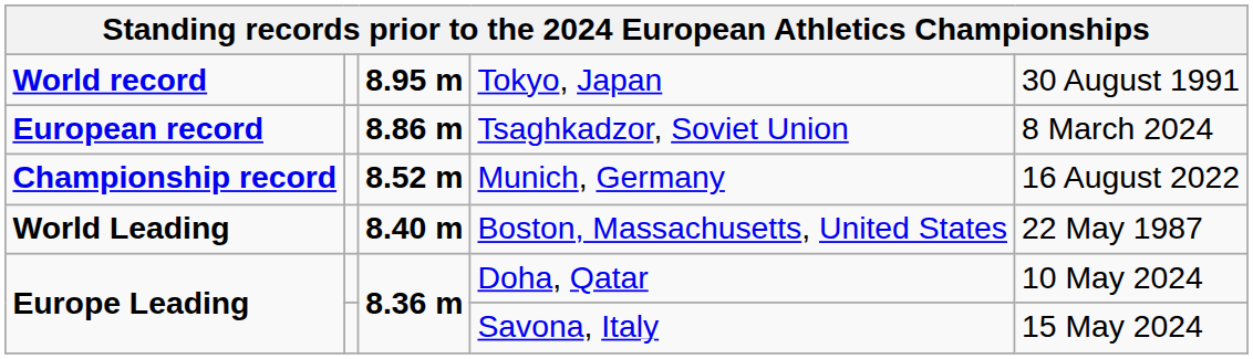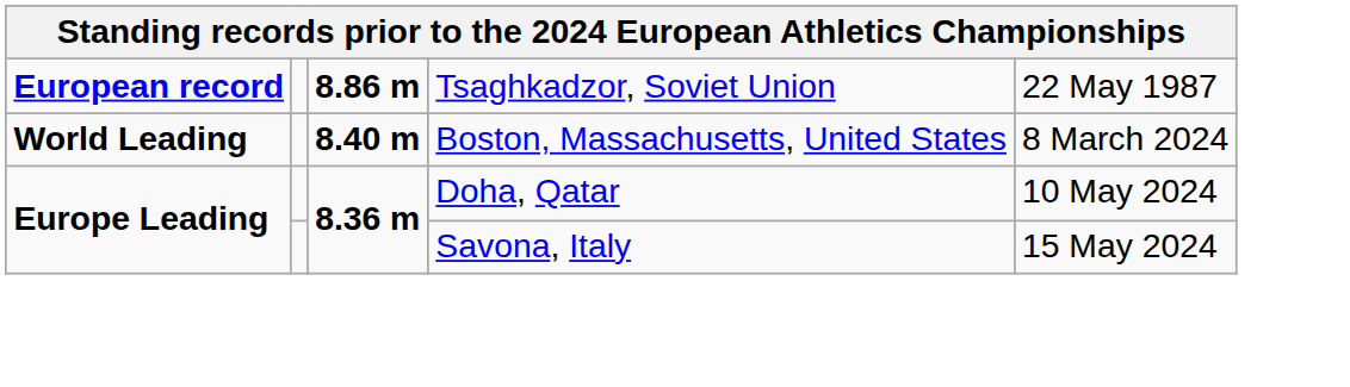 <table class="wikitable">
 <tr>
 <th colspan="5">Standing records prior to the 2024 European Athletics Championships</th>
-</tr>
-<tr>
-<td><strong><a href='#'>World record</a></strong></td>
-<td></td>
-<td><strong>8.95 m</strong></td>
-<td><a href='#'>Tokyo</a>, <a href='#'>Japan</a></td>
-<td>30 August 1991</td>
 </tr>
 <tr>
 <td><strong><a href='#'>European record</a></strong></td>
 <td></td>
 <td><strong>8.86 m</strong></td>
 <td><a href='#'>Tsaghkadzor</a>, <a href='#'>Soviet Union</a></td>
-<td>8 March 2024</td>
-</tr>
-<tr>
-<td><strong><a href='#'>Championship record</a></strong></td>
-<td></td>
-<td><strong>8.52 m</strong></td>
-<td><a href='#'>Munich</a>, <a href='#'>Germany</a></td>
-<td>16 August 2022</td>
+<td>22 May 1987</td>
 </tr>
 <tr>
 <td><strong>World Leading</strong></td>
 <td></td>
 <td><strong>8.40 m</strong></td>
 <td><a href='#'>Boston, Massachusetts</a>, <a href='#'>United States</a></td>
-<td>22 May 1987</td>
+<td>8 March 2024</td>
 </tr>
 <tr>
 <td rowspan="2"><strong>Europe Leading</strong></td>
 <td></td>
 <td rowspan="2"><strong>8.36 m</strong></td>
 <td><a href='#'>Doha</a>, <a href='#'>Qatar</a></td>
 <td>10 May 2024</td>
 </tr>
 <tr>
 <td></td>
 <td><a href='#'>Savona</a>, <a href='#'>Italy</a></td>
 <td>15 May 2024</td>
 </tr>
 </table>
